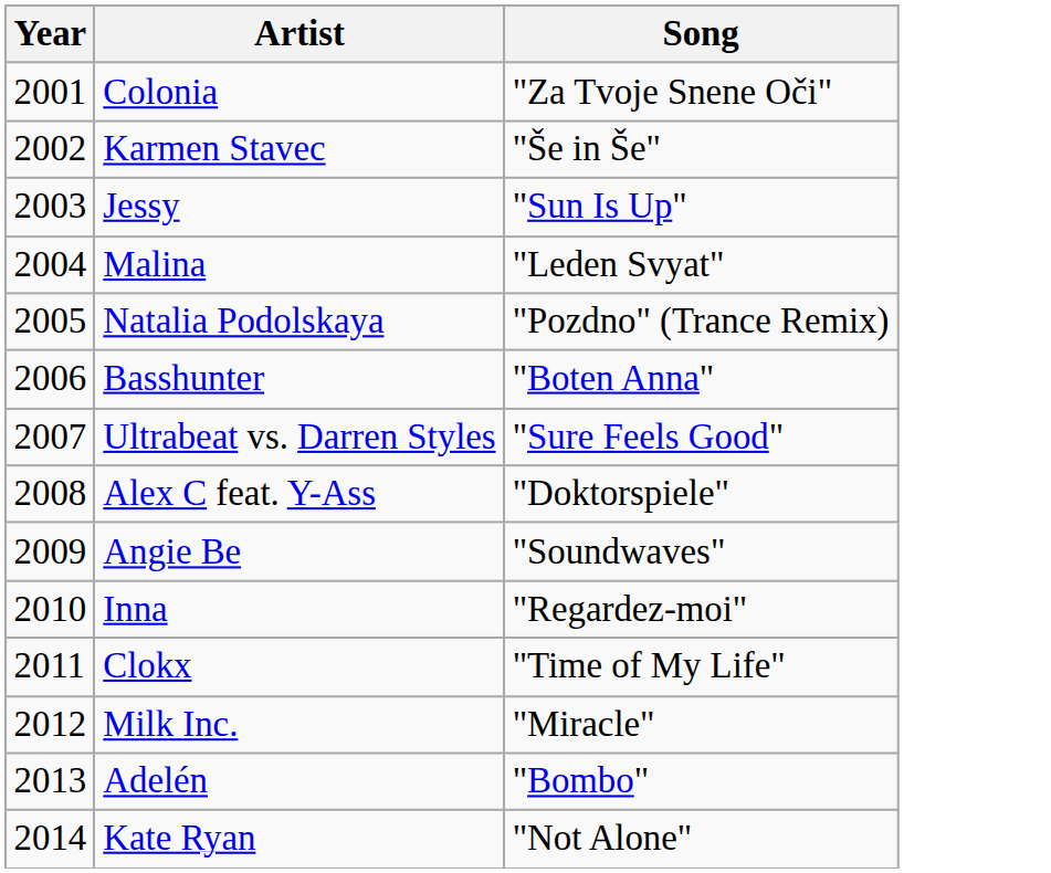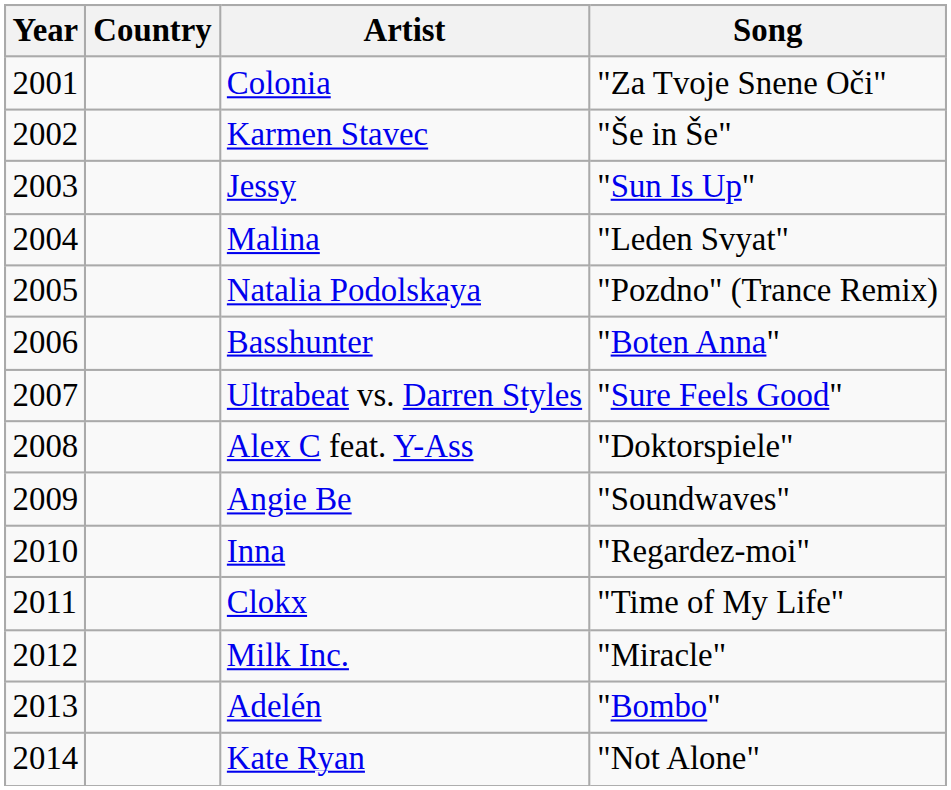 <table class="wikitable">
 <tr>
 <th>Year</th>
+<th>Country</th>
 <th>Artist</th>
 <th>Song</th>
 </tr>
 <tr>
 <td>2001</td>
+<td></td>
 <td><a href='#'>Colonia</a></td>
 <td>"Za Tvoje Snene Oči"</td>
 </tr>
 <tr>
 <td>2002</td>
+<td></td>
 <td><a href='#'>Karmen Stavec</a></td>
 <td>"Še in Še"</td>
 </tr>
 <tr>
 <td>2003</td>
+<td></td>
 <td><a href='#'>Jessy</a></td>
 <td>"<a href='#'>Sun Is Up</a>"</td>
 </tr>
 <tr>
 <td>2004</td>
+<td></td>
 <td><a href='#'>Malina</a></td>
 <td>"Leden Svyat"</td>
 </tr>
 <tr>
 <td>2005</td>
+<td></td>
 <td><a href='#'>Natalia Podolskaya</a></td>
 <td>"Pozdno" (Trance Remix)</td>
 </tr>
 <tr>
 <td>2006</td>
+<td></td>
 <td><a href='#'>Basshunter</a></td>
 <td>"<a href='#'>Boten Anna</a>"</td>
 </tr>
 <tr>
 <td>2007</td>
+<td></td>
 <td><a href='#'>Ultrabeat</a> vs. <a href='#'>Darren Styles</a></td>
 <td>"<a href='#'>Sure Feels Good</a>"</td>
 </tr>
 <tr>
 <td>2008</td>
+<td></td>
 <td><a href='#'>Alex C</a> feat. <a href='#'>Y-Ass</a></td>
 <td>"Doktorspiele"</td>
 </tr>
 <tr>
 <td>2009</td>
+<td></td>
 <td><a href='#'>Angie Be</a></td>
 <td>"Soundwaves"</td>
 </tr>
 <tr>
 <td>2010</td>
+<td></td>
 <td><a href='#'>Inna</a></td>
 <td>"Regardez-moi"</td>
 </tr>
 <tr>
 <td>2011</td>
+<td></td>
 <td><a href='#'>Clokx</a></td>
 <td>"Time of My Life"</td>
 </tr>
 <tr>
 <td>2012</td>
+<td></td>
 <td><a href='#'>Milk Inc.</a></td>
 <td>"Miracle"</td>
 </tr>
 <tr>
 <td>2013</td>
+<td></td>
 <td><a href='#'>Adelén</a></td>
 <td>"<a href='#'>Bombo</a>"</td>
 </tr>
 <tr>
 <td>2014</td>
+<td></td>
 <td><a href='#'>Kate Ryan</a></td>
 <td>"Not Alone"</td>
 </tr>
 </table>
